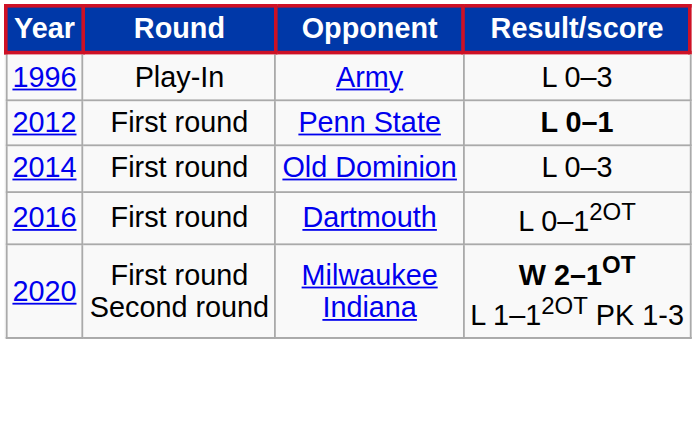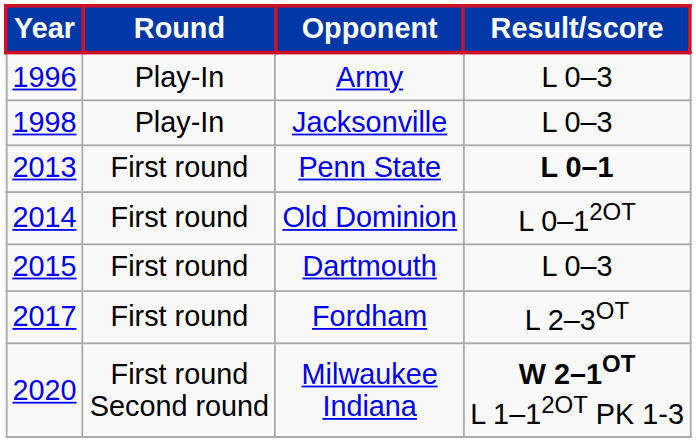 <table class="wikitable">
 <tr>
 <th style="background:#0038A8; border: 2px solid #CE1126;;color:#FFFFFF;">Year</th>
 <th style="background:#0038A8; border: 2px solid #CE1126;;color:#FFFFFF;">Round</th>
 <th style="background:#0038A8; border: 2px solid #CE1126;;color:#FFFFFF;">Opponent</th>
 <th style="background:#0038A8; border: 2px solid #CE1126;;color:#FFFFFF;">Result/score</th>
 </tr>
 <tr align="center">
 <td><a href='#'>1996</a></td>
 <td>Play-In</td>
 <td><a href='#'>Army</a></td>
 <td>L 0–3</td>
 </tr>
 <tr align="center">
-<td><a href='#'>2012</a></td>
+<td><a href='#'>1998</a></td>
+<td>Play-In</td>
+<td><a href='#'>Jacksonville</a></td>
+<td>L 0–3</td>
+</tr>
+<tr align="center">
+<td><a href='#'>2013</a></td>
 <td>First round</td>
 <td><a href='#'>Penn State</a></td>
 <td><strong>L 0–1</strong></td>
 </tr>
 <tr align="center">
 <td><a href='#'>2014</a></td>
 <td>First round</td>
 <td><a href='#'>Old Dominion</a></td>
+<td>L 0–1<sup>2OT</sup></td>
+</tr>
+<tr align="center">
+<td><a href='#'>2015</a></td>
+<td>First round</td>
+<td><a href='#'>Dartmouth</a></td>
 <td>L 0–3</td>
 </tr>
 <tr align="center">
-<td><a href='#'>2016</a></td>
+<td><a href='#'>2017</a></td>
 <td>First round</td>
-<td><a href='#'>Dartmouth</a></td>
-<td>L 0–1<sup>2OT</sup></td>
+<td><a href='#'>Fordham</a></td>
+<td>L 2–3<sup>OT</sup></td>
 </tr>
 <tr align="center">
 <td><a href='#'>2020</a></td>
 <td>First round<br>Second round</td>
 <td><a href='#'>Milwaukee</a><br> <a href='#'>Indiana</a></td>
 <td><strong>W 2–1<sup>OT</sup></strong> <br> L 1–1<sup>2OT</sup> PK 1-3</td>
 </tr>
 <tr align="center">
 </tr>
 </table>
